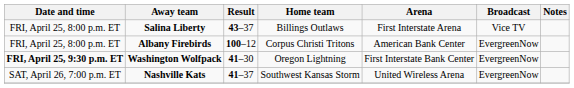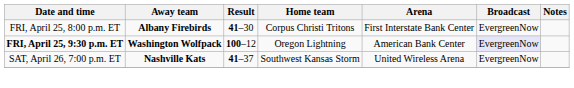 <table class="wikitable" style="text-align:center;">
 <tr>
 <th>Date and time</th>
 <th>Away team</th>
 <th>Result</th>
 <th>Home team</th>
 <th>Arena</th>
 <th>Broadcast</th>
 <th>Notes</th>
 </tr>
 <tr>
 <td>FRI, April 25, 8:00 p.m. ET</td>
-<td><strong>Salina Liberty</strong></td>
-<td><strong>43</strong>–37</td>
-<td>Billings Outlaws</td>
-<td>First Interstate Arena</td>
-<td>Vice TV</td>
-<td></td>
-</tr>
-<tr>
-<td>FRI, April 25, 8:00 p.m. ET</td>
 <td><strong>Albany Firebirds</strong></td>
-<td><strong>100</strong>–12</td>
+<td><strong>41</strong>–30</td>
 <td>Corpus Christi Tritons</td>
-<td>American Bank Center</td>
+<td>First Interstate Bank Center</td>
 <td>EvergreenNow</td>
 <td></td>
 </tr>
 <tr>
 <td><strong>FRI, April 25, 9:30 p.m. ET</strong></td>
 <td><strong>Washington Wolfpack</strong></td>
-<td><strong>41</strong>–30</td>
+<td><strong>100</strong>–12</td>
 <td>Oregon Lightning</td>
-<td>First Interstate Bank Center</td>
-<td>EvergreenNow</td>
+<td>American Bank Center</td>
+<td style="background: lavender;">EvergreenNow</td>
 <td></td>
 </tr>
 <tr>
 <td>SAT, April 26, 7:00 p.m. ET</td>
 <td><strong>Nashville Kats</strong></td>
 <td><strong>41</strong>–37</td>
 <td>Southwest Kansas Storm</td>
 <td>United Wireless Arena</td>
 <td>EvergreenNow</td>
 <td></td>
 </tr>
 <tr>
 </tr>
 </table>
